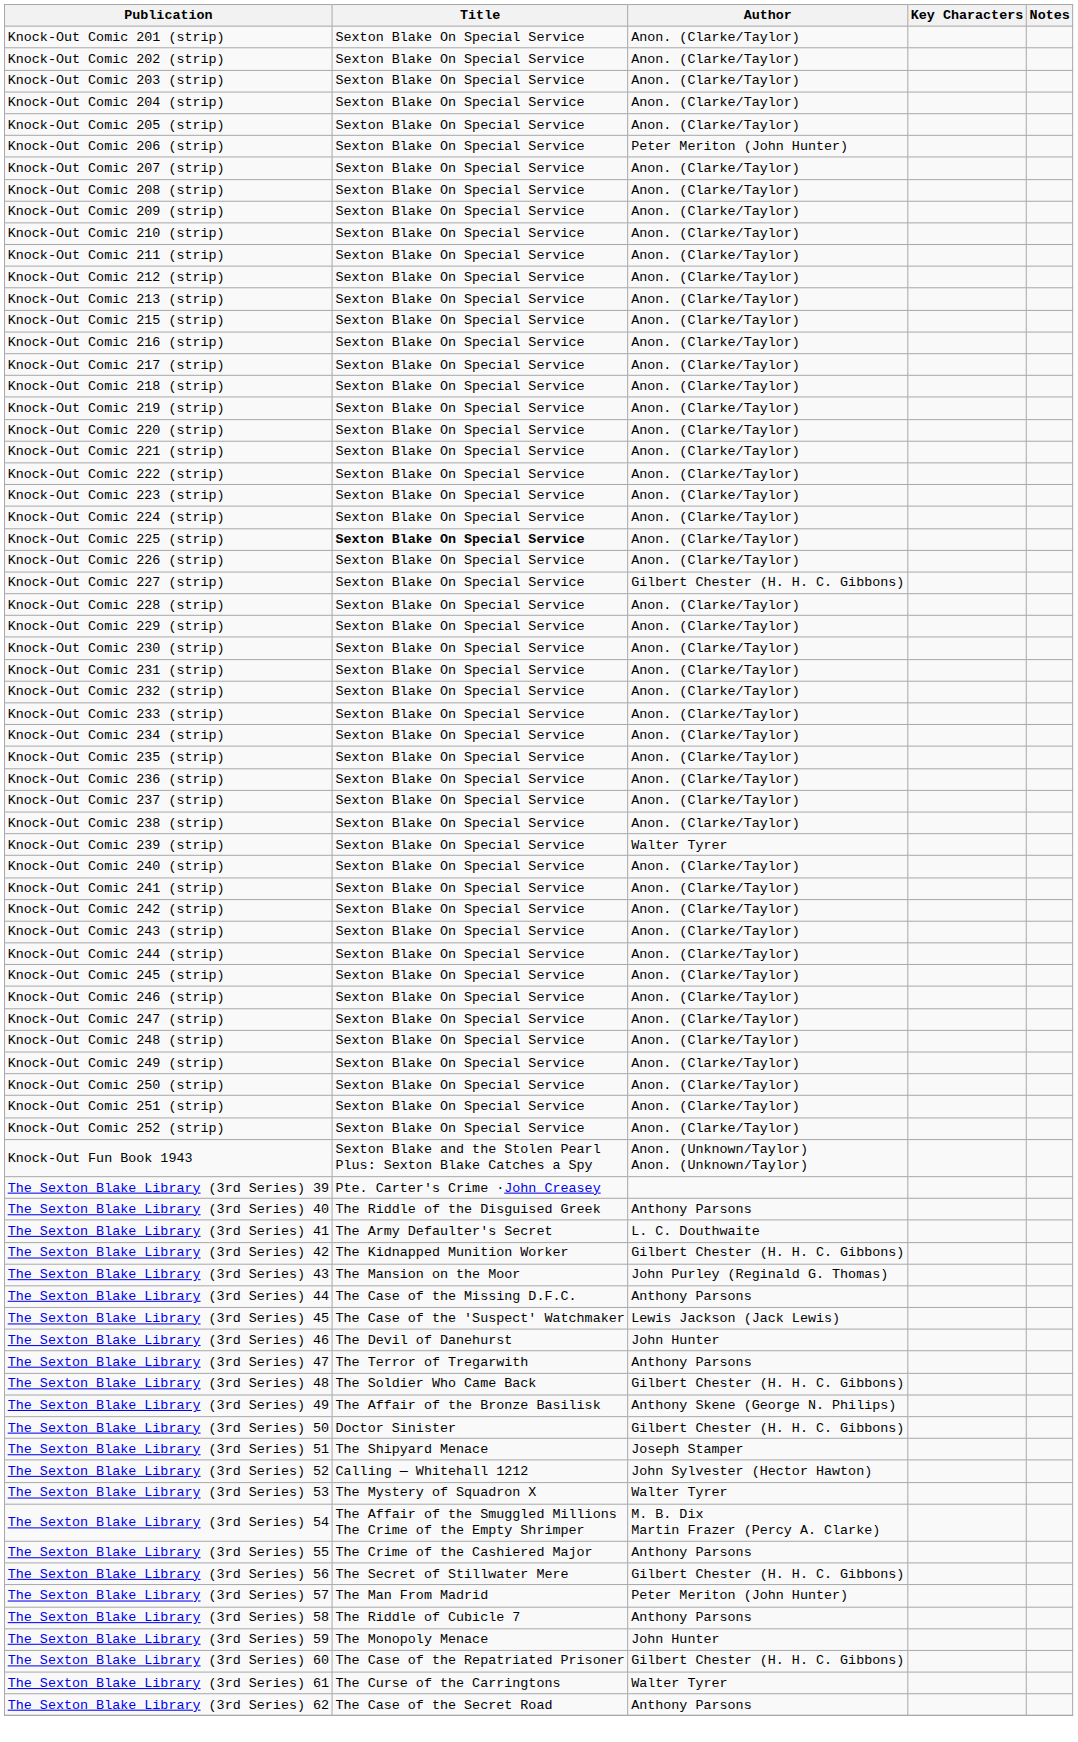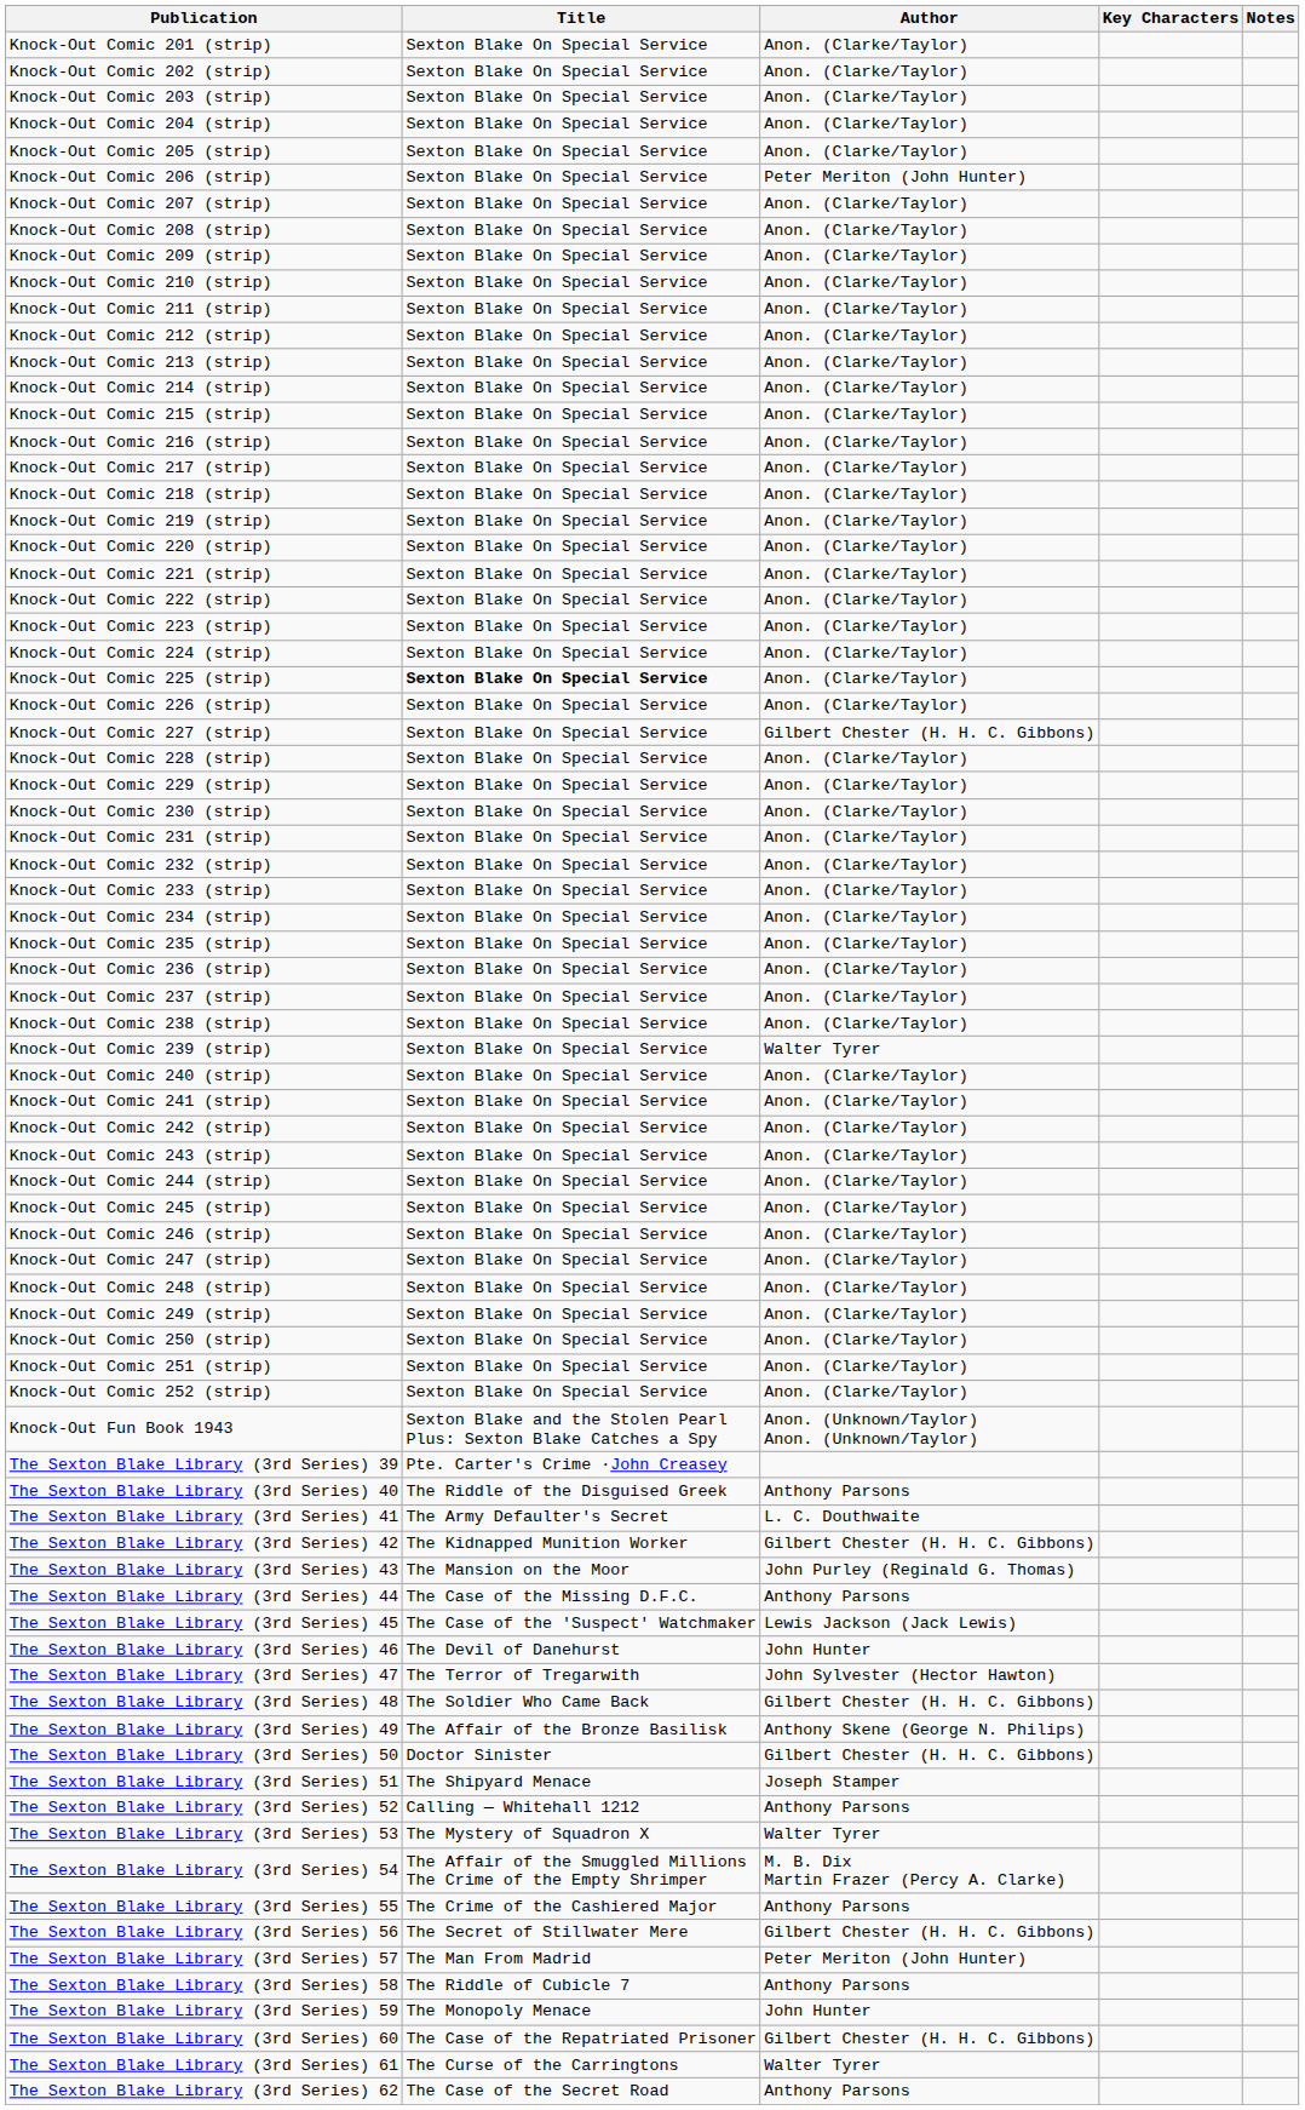 <table class="wikitable">
 <tr>
 <th>Publication</th>
 <th>Title</th>
 <th>Author</th>
 <th>Key Characters</th>
 <th>Notes</th>
 </tr>
 <tr>
 <td>Knock-Out Comic 201 (strip)</td>
 <td>Sexton Blake On Special Service</td>
 <td>Anon. (Clarke/Taylor)</td>
 <td></td>
 <td></td>
 </tr>
 <tr>
 <td>Knock-Out Comic 202 (strip)</td>
 <td>Sexton Blake On Special Service</td>
 <td>Anon. (Clarke/Taylor)</td>
 <td></td>
 <td></td>
 </tr>
 <tr>
 <td>Knock-Out Comic 203 (strip)</td>
 <td>Sexton Blake On Special Service</td>
 <td>Anon. (Clarke/Taylor)</td>
 <td></td>
 <td></td>
 </tr>
 <tr>
 <td>Knock-Out Comic 204 (strip)</td>
 <td>Sexton Blake On Special Service</td>
 <td>Anon. (Clarke/Taylor)</td>
 <td></td>
 <td></td>
 </tr>
 <tr>
 <td>Knock-Out Comic 205 (strip)</td>
 <td>Sexton Blake On Special Service</td>
 <td>Anon. (Clarke/Taylor)</td>
 <td></td>
 <td></td>
 </tr>
 <tr>
 <td>Knock-Out Comic 206 (strip)</td>
 <td>Sexton Blake On Special Service</td>
 <td>Peter Meriton (John Hunter)</td>
 <td></td>
 <td></td>
 </tr>
 <tr>
 <td>Knock-Out Comic 207 (strip)</td>
 <td>Sexton Blake On Special Service</td>
 <td>Anon. (Clarke/Taylor)</td>
 <td></td>
 <td></td>
 </tr>
 <tr>
 <td>Knock-Out Comic 208 (strip)</td>
 <td>Sexton Blake On Special Service</td>
 <td>Anon. (Clarke/Taylor)</td>
 <td></td>
 <td></td>
 </tr>
 <tr>
 <td>Knock-Out Comic 209 (strip)</td>
 <td>Sexton Blake On Special Service</td>
 <td>Anon. (Clarke/Taylor)</td>
 <td></td>
 <td></td>
 </tr>
 <tr>
 <td>Knock-Out Comic 210 (strip)</td>
 <td>Sexton Blake On Special Service</td>
 <td>Anon. (Clarke/Taylor)</td>
 <td></td>
 <td></td>
 </tr>
 <tr>
 <td>Knock-Out Comic 211 (strip)</td>
 <td>Sexton Blake On Special Service</td>
 <td>Anon. (Clarke/Taylor)</td>
 <td></td>
 <td></td>
 </tr>
 <tr>
 <td>Knock-Out Comic 212 (strip)</td>
 <td>Sexton Blake On Special Service</td>
 <td>Anon. (Clarke/Taylor)</td>
 <td></td>
 <td></td>
 </tr>
 <tr>
 <td>Knock-Out Comic 213 (strip)</td>
+<td>Sexton Blake On Special Service</td>
+<td>Anon. (Clarke/Taylor)</td>
+<td></td>
+<td></td>
+</tr>
+<tr>
+<td>Knock-Out Comic 214 (strip)</td>
 <td>Sexton Blake On Special Service</td>
 <td>Anon. (Clarke/Taylor)</td>
 <td></td>
 <td></td>
 </tr>
 <tr>
 <td>Knock-Out Comic 215 (strip)</td>
 <td>Sexton Blake On Special Service</td>
 <td>Anon. (Clarke/Taylor)</td>
 <td></td>
 <td></td>
 </tr>
 <tr>
 <td>Knock-Out Comic 216 (strip)</td>
 <td>Sexton Blake On Special Service</td>
 <td>Anon. (Clarke/Taylor)</td>
 <td></td>
 <td></td>
 </tr>
 <tr>
 <td>Knock-Out Comic 217 (strip)</td>
 <td>Sexton Blake On Special Service</td>
 <td>Anon. (Clarke/Taylor)</td>
 <td></td>
 <td></td>
 </tr>
 <tr>
 <td>Knock-Out Comic 218 (strip)</td>
 <td>Sexton Blake On Special Service</td>
 <td>Anon. (Clarke/Taylor)</td>
 <td></td>
 <td></td>
 </tr>
 <tr>
 <td>Knock-Out Comic 219 (strip)</td>
 <td>Sexton Blake On Special Service</td>
 <td>Anon. (Clarke/Taylor)</td>
 <td></td>
 <td></td>
 </tr>
 <tr>
 <td>Knock-Out Comic 220 (strip)</td>
 <td>Sexton Blake On Special Service</td>
 <td>Anon. (Clarke/Taylor)</td>
 <td></td>
 <td></td>
 </tr>
 <tr>
 <td>Knock-Out Comic 221 (strip)</td>
 <td>Sexton Blake On Special Service</td>
 <td>Anon. (Clarke/Taylor)</td>
 <td></td>
 <td></td>
 </tr>
 <tr>
 <td>Knock-Out Comic 222 (strip)</td>
 <td>Sexton Blake On Special Service</td>
 <td>Anon. (Clarke/Taylor)</td>
 <td></td>
 <td></td>
 </tr>
 <tr>
 <td>Knock-Out Comic 223 (strip)</td>
 <td>Sexton Blake On Special Service</td>
 <td>Anon. (Clarke/Taylor)</td>
 <td></td>
 <td></td>
 </tr>
 <tr>
 <td>Knock-Out Comic 224 (strip)</td>
 <td>Sexton Blake On Special Service</td>
 <td>Anon. (Clarke/Taylor)</td>
 <td></td>
 <td></td>
 </tr>
 <tr>
 <td>Knock-Out Comic 225 (strip)</td>
 <td><strong>Sexton Blake On Special Service</strong></td>
 <td>Anon. (Clarke/Taylor)</td>
 <td></td>
 <td></td>
 </tr>
 <tr>
 <td>Knock-Out Comic 226 (strip)</td>
 <td>Sexton Blake On Special Service</td>
 <td>Anon. (Clarke/Taylor)</td>
 <td></td>
 <td></td>
 </tr>
 <tr>
 <td>Knock-Out Comic 227 (strip)</td>
 <td>Sexton Blake On Special Service</td>
 <td>Gilbert Chester (H. H. C. Gibbons)</td>
 <td></td>
 <td></td>
 </tr>
 <tr>
 <td>Knock-Out Comic 228 (strip)</td>
 <td>Sexton Blake On Special Service</td>
 <td>Anon. (Clarke/Taylor)</td>
 <td></td>
 <td></td>
 </tr>
 <tr>
 <td>Knock-Out Comic 229 (strip)</td>
 <td>Sexton Blake On Special Service</td>
 <td>Anon. (Clarke/Taylor)</td>
 <td></td>
 <td></td>
 </tr>
 <tr>
 <td>Knock-Out Comic 230 (strip)</td>
 <td>Sexton Blake On Special Service</td>
 <td>Anon. (Clarke/Taylor)</td>
 <td></td>
 <td></td>
 </tr>
 <tr>
 <td>Knock-Out Comic 231 (strip)</td>
 <td>Sexton Blake On Special Service</td>
 <td>Anon. (Clarke/Taylor)</td>
 <td></td>
 <td></td>
 </tr>
 <tr>
 <td>Knock-Out Comic 232 (strip)</td>
 <td>Sexton Blake On Special Service</td>
 <td>Anon. (Clarke/Taylor)</td>
 <td></td>
 <td></td>
 </tr>
 <tr>
 <td>Knock-Out Comic 233 (strip)</td>
 <td>Sexton Blake On Special Service</td>
 <td>Anon. (Clarke/Taylor)</td>
 <td></td>
 <td></td>
 </tr>
 <tr>
 <td>Knock-Out Comic 234 (strip)</td>
 <td>Sexton Blake On Special Service</td>
 <td>Anon. (Clarke/Taylor)</td>
 <td></td>
 <td></td>
 </tr>
 <tr>
 <td>Knock-Out Comic 235 (strip)</td>
 <td>Sexton Blake On Special Service</td>
 <td>Anon. (Clarke/Taylor)</td>
 <td></td>
 <td></td>
 </tr>
 <tr>
 <td>Knock-Out Comic 236 (strip)</td>
 <td>Sexton Blake On Special Service</td>
 <td>Anon. (Clarke/Taylor)</td>
 <td></td>
 <td></td>
 </tr>
 <tr>
 <td>Knock-Out Comic 237 (strip)</td>
 <td>Sexton Blake On Special Service</td>
 <td>Anon. (Clarke/Taylor)</td>
 <td></td>
 <td></td>
 </tr>
 <tr>
 <td>Knock-Out Comic 238 (strip)</td>
 <td>Sexton Blake On Special Service</td>
 <td>Anon. (Clarke/Taylor)</td>
 <td></td>
 <td></td>
 </tr>
 <tr>
 <td>Knock-Out Comic 239 (strip)</td>
 <td>Sexton Blake On Special Service</td>
 <td>Walter Tyrer</td>
 <td></td>
 <td></td>
 </tr>
 <tr>
 <td>Knock-Out Comic 240 (strip)</td>
 <td>Sexton Blake On Special Service</td>
 <td>Anon. (Clarke/Taylor)</td>
 <td></td>
 <td></td>
 </tr>
 <tr>
 <td>Knock-Out Comic 241 (strip)</td>
 <td>Sexton Blake On Special Service</td>
 <td>Anon. (Clarke/Taylor)</td>
 <td></td>
 <td></td>
 </tr>
 <tr>
 <td>Knock-Out Comic 242 (strip)</td>
 <td>Sexton Blake On Special Service</td>
 <td>Anon. (Clarke/Taylor)</td>
 <td></td>
 <td></td>
 </tr>
 <tr>
 <td>Knock-Out Comic 243 (strip)</td>
 <td>Sexton Blake On Special Service</td>
 <td>Anon. (Clarke/Taylor)</td>
 <td></td>
 <td></td>
 </tr>
 <tr>
 <td>Knock-Out Comic 244 (strip)</td>
 <td>Sexton Blake On Special Service</td>
 <td>Anon. (Clarke/Taylor)</td>
 <td></td>
 <td></td>
 </tr>
 <tr>
 <td>Knock-Out Comic 245 (strip)</td>
 <td>Sexton Blake On Special Service</td>
 <td>Anon. (Clarke/Taylor)</td>
 <td></td>
 <td></td>
 </tr>
 <tr>
 <td>Knock-Out Comic 246 (strip)</td>
 <td>Sexton Blake On Special Service</td>
 <td>Anon. (Clarke/Taylor)</td>
 <td></td>
 <td></td>
 </tr>
 <tr>
 <td>Knock-Out Comic 247 (strip)</td>
 <td>Sexton Blake On Special Service</td>
 <td>Anon. (Clarke/Taylor)</td>
 <td></td>
 <td></td>
 </tr>
 <tr>
 <td>Knock-Out Comic 248 (strip)</td>
 <td>Sexton Blake On Special Service</td>
 <td>Anon. (Clarke/Taylor)</td>
 <td></td>
 <td></td>
 </tr>
 <tr>
 <td>Knock-Out Comic 249 (strip)</td>
 <td>Sexton Blake On Special Service</td>
 <td>Anon. (Clarke/Taylor)</td>
 <td></td>
 <td></td>
 </tr>
 <tr>
 <td>Knock-Out Comic 250 (strip)</td>
 <td>Sexton Blake On Special Service</td>
 <td>Anon. (Clarke/Taylor)</td>
 <td></td>
 <td></td>
 </tr>
 <tr>
 <td>Knock-Out Comic 251 (strip)</td>
 <td>Sexton Blake On Special Service</td>
 <td>Anon. (Clarke/Taylor)</td>
 <td></td>
 <td></td>
 </tr>
 <tr>
 <td>Knock-Out Comic 252 (strip)</td>
 <td>Sexton Blake On Special Service</td>
 <td>Anon. (Clarke/Taylor)</td>
 <td></td>
 <td></td>
 </tr>
 <tr>
 <td>Knock-Out Fun Book 1943</td>
 <td>Sexton Blake and the Stolen Pearl <br> Plus: Sexton Blake Catches a Spy</td>
 <td>Anon. (Unknown/Taylor) <br> Anon. (Unknown/Taylor)</td>
 <td></td>
 <td></td>
 </tr>
 <tr>
 <td><a href='#'>The Sexton Blake Library</a> (3rd Series) 39</td>
 <td>Pte. Carter's Crime ·<a href='#'>John Creasey</a></td>
 <td></td>
 <td></td>
 </tr>
 <tr>
 <td><a href='#'>The Sexton Blake Library</a> (3rd Series) 40</td>
 <td>The Riddle of the Disguised Greek</td>
 <td>Anthony Parsons</td>
 <td></td>
 <td></td>
 </tr>
 <tr>
 <td><a href='#'>The Sexton Blake Library</a> (3rd Series) 41</td>
 <td>The Army Defaulter's Secret</td>
 <td>L. C. Douthwaite</td>
 <td></td>
 <td></td>
 </tr>
 <tr>
 <td><a href='#'>The Sexton Blake Library</a> (3rd Series) 42</td>
 <td>The Kidnapped Munition Worker</td>
 <td>Gilbert Chester (H. H. C. Gibbons)</td>
 <td></td>
 <td></td>
 </tr>
 <tr>
 <td><a href='#'>The Sexton Blake Library</a> (3rd Series) 43</td>
 <td>The Mansion on the Moor</td>
 <td>John Purley (Reginald G. Thomas)</td>
 <td></td>
 <td></td>
 </tr>
 <tr>
 <td><a href='#'>The Sexton Blake Library</a> (3rd Series) 44</td>
 <td>The Case of the Missing D.F.C.</td>
 <td>Anthony Parsons</td>
 <td></td>
 <td></td>
 </tr>
 <tr>
 <td><a href='#'>The Sexton Blake Library</a> (3rd Series) 45</td>
 <td>The Case of the 'Suspect' Watchmaker</td>
 <td>Lewis Jackson (Jack Lewis)</td>
 <td></td>
 <td></td>
 </tr>
 <tr>
 <td><a href='#'>The Sexton Blake Library</a> (3rd Series) 46</td>
 <td>The Devil of Danehurst</td>
 <td>John Hunter</td>
 <td></td>
 <td></td>
 </tr>
 <tr>
 <td><a href='#'>The Sexton Blake Library</a> (3rd Series) 47</td>
 <td>The Terror of Tregarwith</td>
-<td>Anthony Parsons</td>
+<td>John Sylvester (Hector Hawton)</td>
 <td></td>
 <td></td>
 </tr>
 <tr>
 <td><a href='#'>The Sexton Blake Library</a> (3rd Series) 48</td>
 <td>The Soldier Who Came Back</td>
 <td>Gilbert Chester (H. H. C. Gibbons)</td>
 <td></td>
 <td></td>
 </tr>
 <tr>
 <td><a href='#'>The Sexton Blake Library</a> (3rd Series) 49</td>
 <td>The Affair of the Bronze Basilisk</td>
 <td>Anthony Skene (George N. Philips)</td>
 <td></td>
 <td></td>
 </tr>
 <tr>
 <td><a href='#'>The Sexton Blake Library</a> (3rd Series) 50</td>
 <td>Doctor Sinister</td>
 <td>Gilbert Chester (H. H. C. Gibbons)</td>
 <td></td>
 <td></td>
 </tr>
 <tr>
 <td><a href='#'>The Sexton Blake Library</a> (3rd Series) 51</td>
 <td>The Shipyard Menace</td>
 <td>Joseph Stamper</td>
 <td></td>
 <td></td>
 </tr>
 <tr>
 <td><a href='#'>The Sexton Blake Library</a> (3rd Series) 52</td>
 <td>Calling — Whitehall 1212</td>
-<td>John Sylvester (Hector Hawton)</td>
+<td>Anthony Parsons</td>
 <td></td>
 <td></td>
 </tr>
 <tr>
 <td><a href='#'>The Sexton Blake Library</a> (3rd Series) 53</td>
 <td>The Mystery of Squadron X</td>
 <td>Walter Tyrer</td>
 <td></td>
 <td></td>
 </tr>
 <tr>
 <td><a href='#'>The Sexton Blake Library</a> (3rd Series) 54</td>
 <td>The Affair of the Smuggled Millions <br> The Crime of the Empty Shrimper</td>
 <td>M. B. Dix <br>Martin Frazer (Percy A. Clarke)</td>
 <td></td>
 <td></td>
 </tr>
 <tr>
 <td><a href='#'>The Sexton Blake Library</a> (3rd Series) 55</td>
 <td>The Crime of the Cashiered Major</td>
 <td>Anthony Parsons</td>
 <td></td>
 <td></td>
 </tr>
 <tr>
 <td><a href='#'>The Sexton Blake Library</a> (3rd Series) 56</td>
 <td>The Secret of Stillwater Mere</td>
 <td>Gilbert Chester (H. H. C. Gibbons)</td>
 <td></td>
 <td></td>
 </tr>
 <tr>
 <td><a href='#'>The Sexton Blake Library</a> (3rd Series) 57</td>
 <td>The Man From Madrid</td>
 <td>Peter Meriton (John Hunter)</td>
 <td></td>
 <td></td>
 </tr>
 <tr>
 <td><a href='#'>The Sexton Blake Library</a> (3rd Series) 58</td>
 <td>The Riddle of Cubicle 7</td>
 <td>Anthony Parsons</td>
 <td></td>
 <td></td>
 </tr>
 <tr>
 <td><a href='#'>The Sexton Blake Library</a> (3rd Series) 59</td>
 <td>The Monopoly Menace</td>
 <td>John Hunter</td>
 <td></td>
 <td></td>
 </tr>
 <tr>
 <td><a href='#'>The Sexton Blake Library</a> (3rd Series) 60</td>
 <td>The Case of the Repatriated Prisoner</td>
 <td>Gilbert Chester (H. H. C. Gibbons)</td>
 <td></td>
 <td></td>
 </tr>
 <tr>
 <td><a href='#'>The Sexton Blake Library</a> (3rd Series) 61</td>
 <td>The Curse of the Carringtons</td>
 <td>Walter Tyrer</td>
 <td></td>
 <td></td>
 </tr>
 <tr>
 <td><a href='#'>The Sexton Blake Library</a> (3rd Series) 62</td>
 <td>The Case of the Secret Road</td>
 <td>Anthony Parsons</td>
 <td></td>
 <td></td>
 </tr>
 <tr>
 </tr>
 </table>
